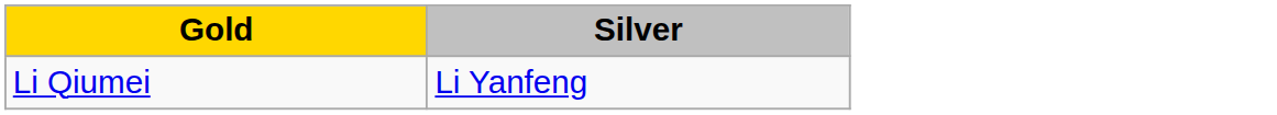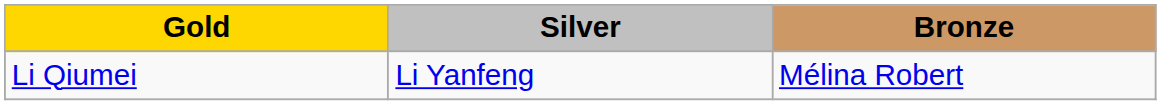 <table class="wikitable" style="text-align:left">
 <tr align="center">
 <td width=200 bgcolor=gold><strong>Gold</strong></td>
 <td width=200 bgcolor=silver><strong>Silver</strong></td>
+<td width=200 bgcolor=CC9966><strong>Bronze</strong></td>
 </tr>
 <tr>
 <td><a href='#'>Li Qiumei</a><br><em></em></td>
 <td><a href='#'>Li Yanfeng</a><br><em></em></td>
+<td><a href='#'>Mélina Robert</a><br><em></em></td>
 </tr>
 </table>
